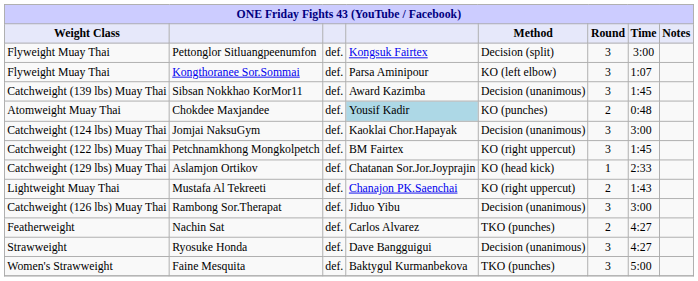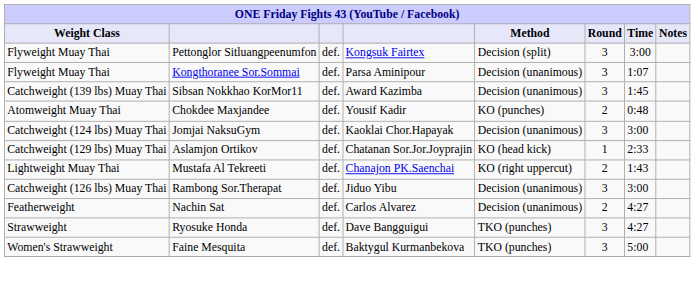 <table class="wikitable" style="font-size: 80%;">
 <tr>
 <th colspan="8" style="background-color: #ccf; color: #000080; text-align: center;"><strong>ONE Friday Fights 43 (YouTube / Facebook)</strong></th>
 </tr>
 <tr>
 <th colspan="1" style="background-color: #E6E8FA; color: #000000; text-align: center;">Weight Class</th>
 <th colspan="1" style="background-color: #E6E8FA; color: #000000; text-align: center;"></th>
 <th colspan="1" style="background-color: #E6E8FA; color: #000000; text-align: center;"></th>
 <th colspan="1" style="background-color: #E6E8FA; color: #000000; text-align: center;"></th>
 <th colspan="1" style="background-color: #E6E8FA; color: #000000; text-align: center;">Method</th>
 <th colspan="1" style="background-color: #E6E8FA; color: #000000; text-align: center;">Round</th>
 <th colspan="1" style="background-color: #E6E8FA; color: #000000; text-align: center;">Time</th>
 <th colspan="1" style="background-color: #E6E8FA; color: #000000; text-align: center;">Notes</th>
 </tr>
 <tr>
 <td>Flyweight Muay Thai</td>
 <td> Pettonglor Sitluangpeenumfon</td>
 <td>def.</td>
 <td> <a href='#'>Kongsuk Fairtex</a></td>
 <td>Decision (split)</td>
 <td align=center>3</td>
 <td align=center>3:00</td>
 <td></td>
 </tr>
 <tr>
 <td>Flyweight Muay Thai</td>
 <td> <a href='#'>Kongthoranee Sor.Sommai</a></td>
 <td>def.</td>
 <td> Parsa Aminipour</td>
-<td>KO (left elbow)</td>
+<td>Decision (unanimous)</td>
 <td align=center>3</td>
 <td>1:07</td>
 <td></td>
 </tr>
 <tr>
 <td>Catchweight (139 lbs) Muay Thai</td>
 <td> Sibsan Nokkhao KorMor11</td>
 <td>def.</td>
 <td> Award Kazimba</td>
 <td>Decision (unanimous)</td>
 <td align=center>3</td>
 <td>1:45</td>
 <td></td>
 </tr>
 <tr>
 <td>Atomweight Muay Thai</td>
 <td> Chokdee Maxjandee</td>
 <td>def.</td>
-<td style="background: lightblue;"> Yousif Kadir</td>
+<td> Yousif Kadir</td>
 <td>KO (punches)</td>
 <td align=center>2</td>
 <td>0:48</td>
 <td></td>
 </tr>
 <tr>
 <td>Catchweight (124 lbs) Muay Thai</td>
 <td> Jomjai NaksuGym</td>
 <td>def.</td>
 <td> Kaoklai Chor.Hapayak</td>
 <td>Decision (unanimous)</td>
 <td align=center>3</td>
 <td>3:00</td>
-<td></td>
-</tr>
-<tr>
-<td>Catchweight (122 lbs) Muay Thai</td>
-<td> Petchnamkhong Mongkolpetch</td>
-<td>def.</td>
-<td> BM Fairtex</td>
-<td>KO (right uppercut)</td>
-<td align=center>3</td>
-<td>1:45</td>
 <td></td>
 </tr>
 <tr>
 <td>Catchweight (129 lbs) Muay Thai</td>
 <td> Aslamjon Ortikov</td>
 <td>def.</td>
 <td> Chatanan Sor.Jor.Joyprajin</td>
 <td>KO (head kick)</td>
 <td align=center>1</td>
 <td>2:33</td>
 <td></td>
 </tr>
 <tr>
 <td>Lightweight Muay Thai</td>
 <td> Mustafa Al Tekreeti</td>
 <td>def.</td>
 <td> <a href='#'>Chanajon PK.Saenchai</a></td>
 <td>KO (right uppercut)</td>
 <td align=center>2</td>
 <td>1:43</td>
 <td></td>
 </tr>
 <tr>
 <td>Catchweight (126 lbs) Muay Thai</td>
 <td> Rambong Sor.Therapat</td>
 <td>def.</td>
 <td> Jiduo Yibu</td>
 <td>Decision (unanimous)</td>
 <td align=center>3</td>
 <td>3:00</td>
 <td></td>
 </tr>
 <tr>
 <td>Featherweight</td>
 <td> Nachin Sat</td>
 <td>def.</td>
 <td> Carlos Alvarez</td>
-<td>TKO (punches)</td>
+<td>Decision (unanimous)</td>
 <td align=center>2</td>
 <td>4:27</td>
 <td></td>
 </tr>
 <tr>
 <td>Strawweight</td>
 <td> Ryosuke Honda</td>
 <td>def.</td>
 <td> Dave Bangguigui</td>
-<td>Decision (unanimous)</td>
+<td>TKO (punches)</td>
 <td align=center>3</td>
 <td>4:27</td>
 <td></td>
 </tr>
 <tr>
 <td>Women's Strawweight</td>
 <td> Faine Mesquita</td>
 <td>def.</td>
 <td> Baktygul Kurmanbekova</td>
 <td>TKO (punches)</td>
 <td align=center>3</td>
 <td>5:00</td>
 <td></td>
 </tr>
 <tr>
 </tr>
 </table>
